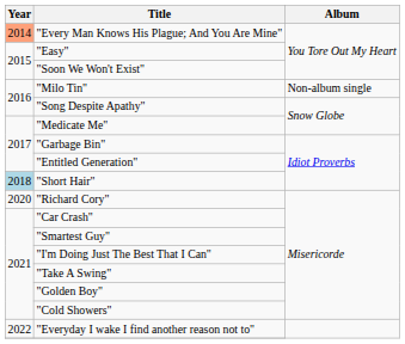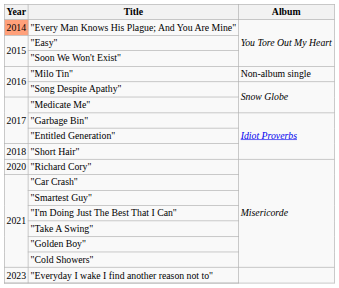 <table class="wikitable">
 <tr>
 <th>Year</th>
 <th>Title</th>
 <th>Album</th>
 </tr>
 <tr>
 <td style="background: lightsalmon;">2014</td>
 <td>"Every Man Knows His Plague; And You Are Mine"</td>
 <td rowspan="3"><em>You Tore Out My Heart</em></td>
 </tr>
 <tr>
 <td rowspan="2">2015</td>
 <td>"Easy"</td>
 </tr>
 <tr>
 <td>"Soon We Won't Exist"</td>
 </tr>
 <tr>
 <td rowspan="2">2016</td>
 <td>"Milo Tin"</td>
 <td>Non-album single</td>
 </tr>
 <tr>
 <td>"Song Despite Apathy"</td>
 <td rowspan="2"><em>Snow Globe</em></td>
 </tr>
 <tr>
 <td rowspan="3">2017</td>
 <td>"Medicate Me"</td>
 </tr>
 <tr>
 <td>"Garbage Bin"</td>
 <td rowspan="3"><em><a href='#'>Idiot Proverbs</a></em></td>
 </tr>
 <tr>
 <td>"Entitled Generation"</td>
 </tr>
 <tr>
-<td style="background: lightblue;">2018</td>
+<td>2018</td>
 <td>"Short Hair"</td>
 </tr>
 <tr>
 <td>2020</td>
 <td>"Richard Cory"</td>
 <td rowspan="7"><em>Misericorde</em></td>
 </tr>
 <tr>
 <td rowspan="6">2021</td>
 <td>"Car Crash"</td>
 </tr>
 <tr>
 <td>"Smartest Guy"</td>
 </tr>
 <tr>
 <td>"I'm Doing Just The Best That I Can"</td>
 </tr>
 <tr>
 <td>"Take A Swing"</td>
 </tr>
 <tr>
 <td>"Golden Boy"</td>
 </tr>
 <tr>
 <td>"Cold Showers"</td>
 </tr>
 <tr>
-<td>2022</td>
+<td>2023</td>
 <td>"Everyday I wake I find another reason not to"</td>
 </tr>
 <tr>
 </tr>
 </table>
